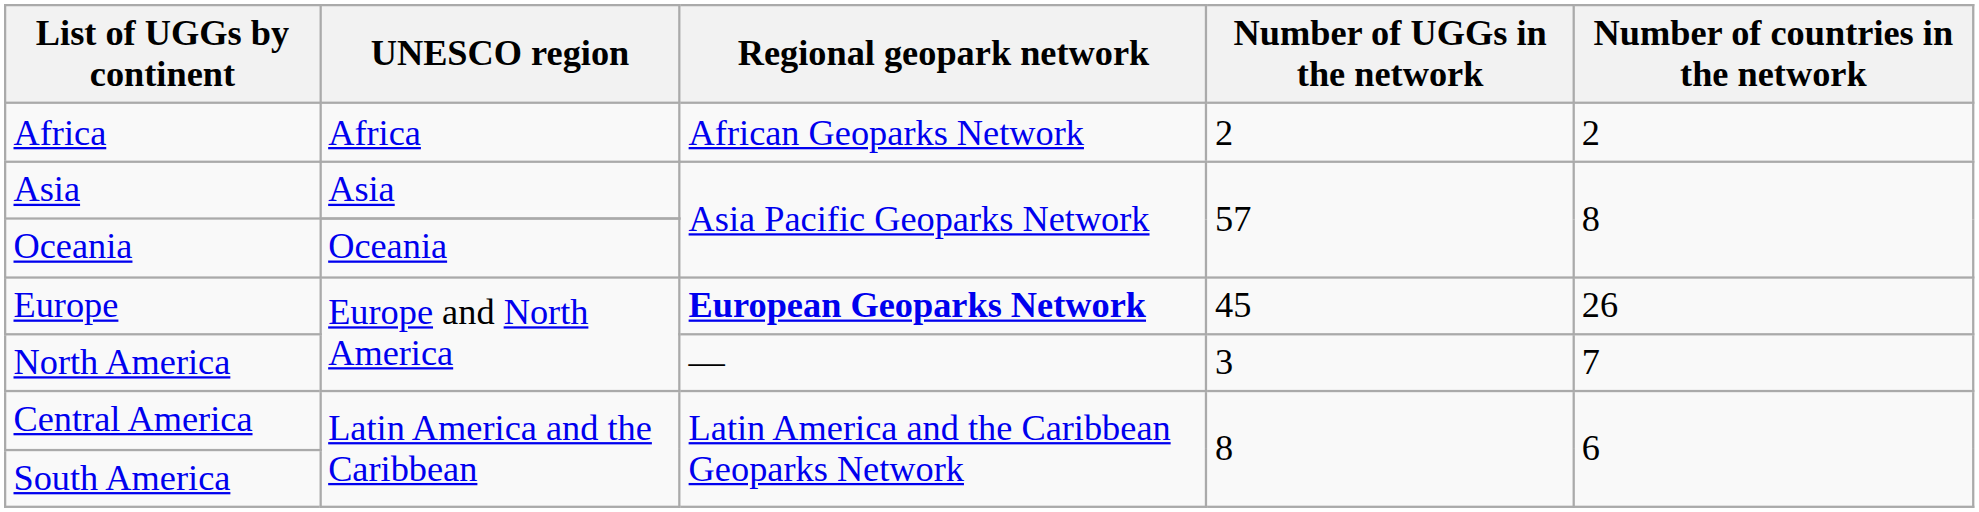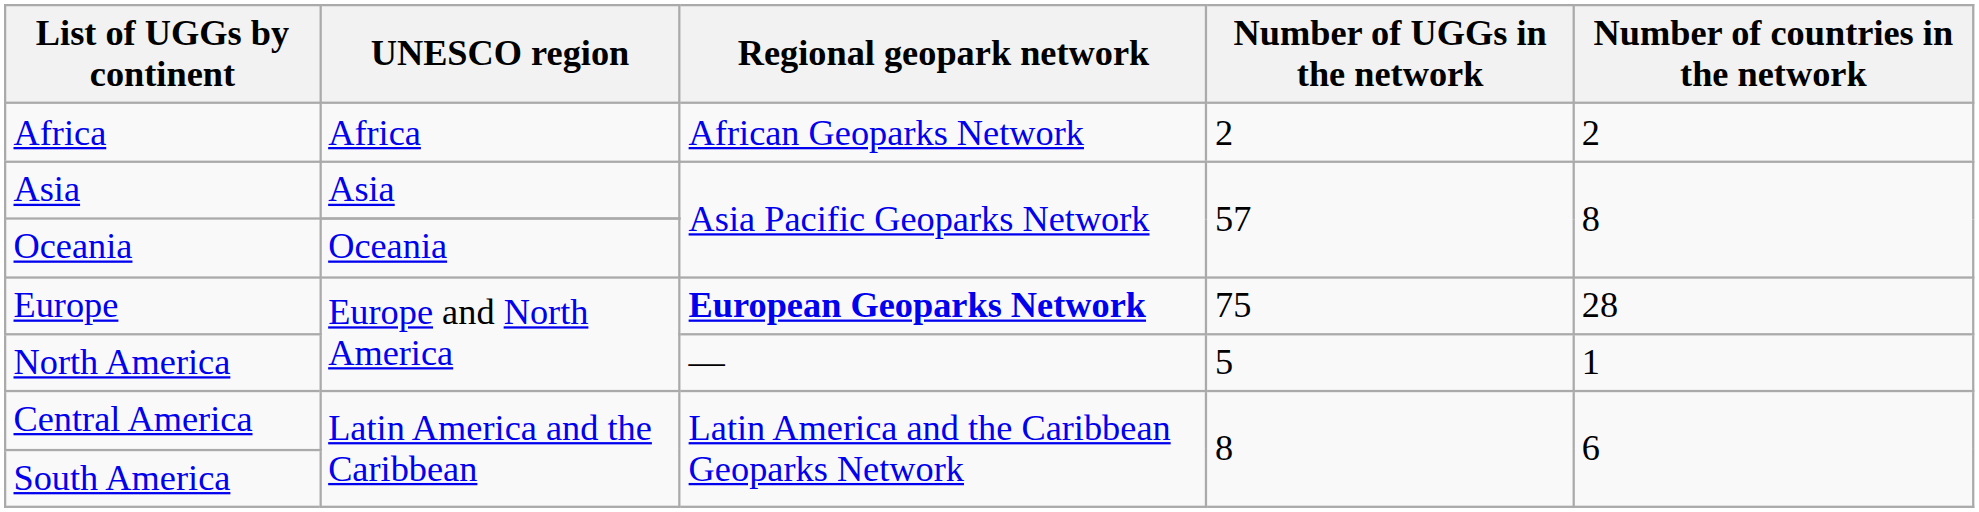 <table class="wikitable">
 <tr>
 <th>List of UGGs by continent</th>
 <th>UNESCO region</th>
 <th>Regional geopark network</th>
 <th>Number of UGGs in the network</th>
 <th>Number of countries in the network</th>
 </tr>
 <tr>
 <td rowspan="2"><a href='#'>Africa</a></td>
 <td><a href='#'>Africa</a></td>
 <td rowspan="2"><a href='#'>African Geoparks Network</a></td>
 <td rowspan="2">2</td>
 <td rowspan="2">2</td>
 </tr>
 <tr>
 <td rowspan="2"><a href='#'>Asia</a></td>
 </tr>
 <tr>
 <td><a href='#'>Asia</a></td>
 <td rowspan="3"><a href='#'>Asia Pacific Geoparks Network</a></td>
 <td rowspan="3">57</td>
 <td rowspan="3">8</td>
 </tr>
 <tr>
 <td rowspan="2"><a href='#'>Oceania</a></td>
 </tr>
 <tr>
 <td><a href='#'>Oceania</a></td>
 </tr>
 <tr>
 <td><a href='#'>Europe</a></td>
 <td rowspan="2"><a href='#'>Europe</a> and <a href='#'>North America</a></td>
 <td><strong><a href='#'>European Geoparks Network</a></strong></td>
-<td>45</td>
-<td>26</td>
+<td>75</td>
+<td>28</td>
 </tr>
 <tr>
 <td><a href='#'>North America</a></td>
 <td>—</td>
-<td>3</td>
-<td>7</td>
+<td>5</td>
+<td>1</td>
 </tr>
 <tr>
 <td><a href='#'>Central America</a></td>
 <td rowspan="2"><a href='#'>Latin America and the Caribbean</a></td>
 <td rowspan="2"><a href='#'>Latin America and the Caribbean Geoparks Network</a></td>
 <td rowspan="2">8</td>
 <td rowspan="2">6</td>
 </tr>
 <tr>
 <td><a href='#'>South America</a></td>
 </tr>
 </table>
